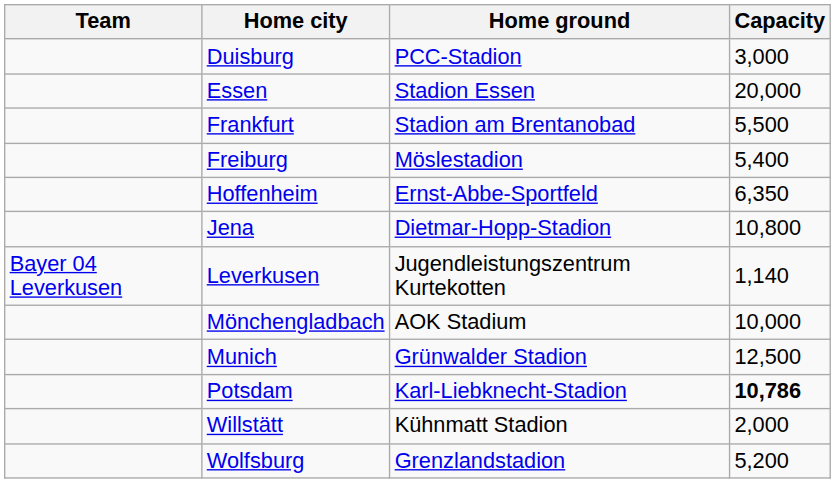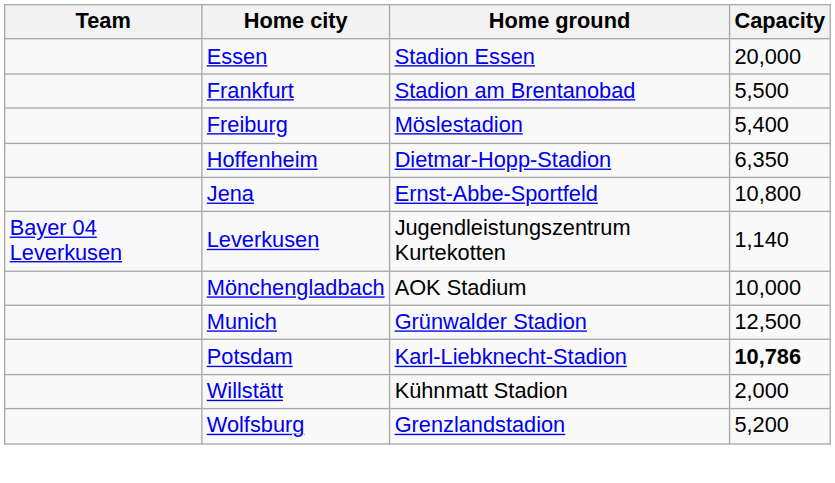 <table class="wikitable sortable">
 <tr>
 <th>Team</th>
 <th>Home city</th>
 <th>Home ground</th>
 <th>Capacity</th>
-</tr>
-<tr>
-<td></td>
-<td><a href='#'>Duisburg</a></td>
-<td><a href='#'>PCC-Stadion</a></td>
-<td>3,000</td>
 </tr>
 <tr>
 <td></td>
 <td><a href='#'>Essen</a></td>
 <td><a href='#'>Stadion Essen</a></td>
 <td>20,000</td>
 </tr>
 <tr>
 <td></td>
 <td><a href='#'>Frankfurt</a></td>
 <td><a href='#'>Stadion am Brentanobad</a></td>
 <td>5,500</td>
 </tr>
 <tr>
 <td></td>
 <td><a href='#'>Freiburg</a></td>
 <td><a href='#'>Möslestadion</a></td>
 <td>5,400</td>
 </tr>
 <tr>
 <td></td>
 <td><a href='#'>Hoffenheim</a></td>
-<td><a href='#'>Ernst-Abbe-Sportfeld</a></td>
+<td><a href='#'>Dietmar-Hopp-Stadion</a></td>
 <td>6,350</td>
 </tr>
 <tr>
 <td></td>
 <td><a href='#'>Jena</a></td>
-<td><a href='#'>Dietmar-Hopp-Stadion</a></td>
+<td><a href='#'>Ernst-Abbe-Sportfeld</a></td>
 <td>10,800</td>
 </tr>
 <tr>
 <td><a href='#'>Bayer 04 Leverkusen</a></td>
 <td><a href='#'>Leverkusen</a></td>
 <td>Jugendleistungszentrum Kurtekotten</td>
 <td>1,140</td>
 </tr>
 <tr>
 <td></td>
 <td><a href='#'>Mönchengladbach</a></td>
 <td>AOK Stadium</td>
 <td>10,000</td>
 </tr>
 <tr>
 <td></td>
 <td><a href='#'>Munich</a></td>
 <td><a href='#'>Grünwalder Stadion</a></td>
 <td>12,500</td>
 </tr>
 <tr>
 <td></td>
 <td><a href='#'>Potsdam</a></td>
 <td><a href='#'>Karl-Liebknecht-Stadion</a></td>
 <td><strong>10,786</strong></td>
 </tr>
 <tr>
 <td></td>
 <td><a href='#'>Willstätt</a></td>
 <td>Kühnmatt Stadion</td>
 <td>2,000</td>
 </tr>
 <tr>
 <td></td>
 <td><a href='#'>Wolfsburg</a></td>
 <td><a href='#'>Grenzlandstadion</a></td>
 <td>5,200</td>
 </tr>
 </table>
